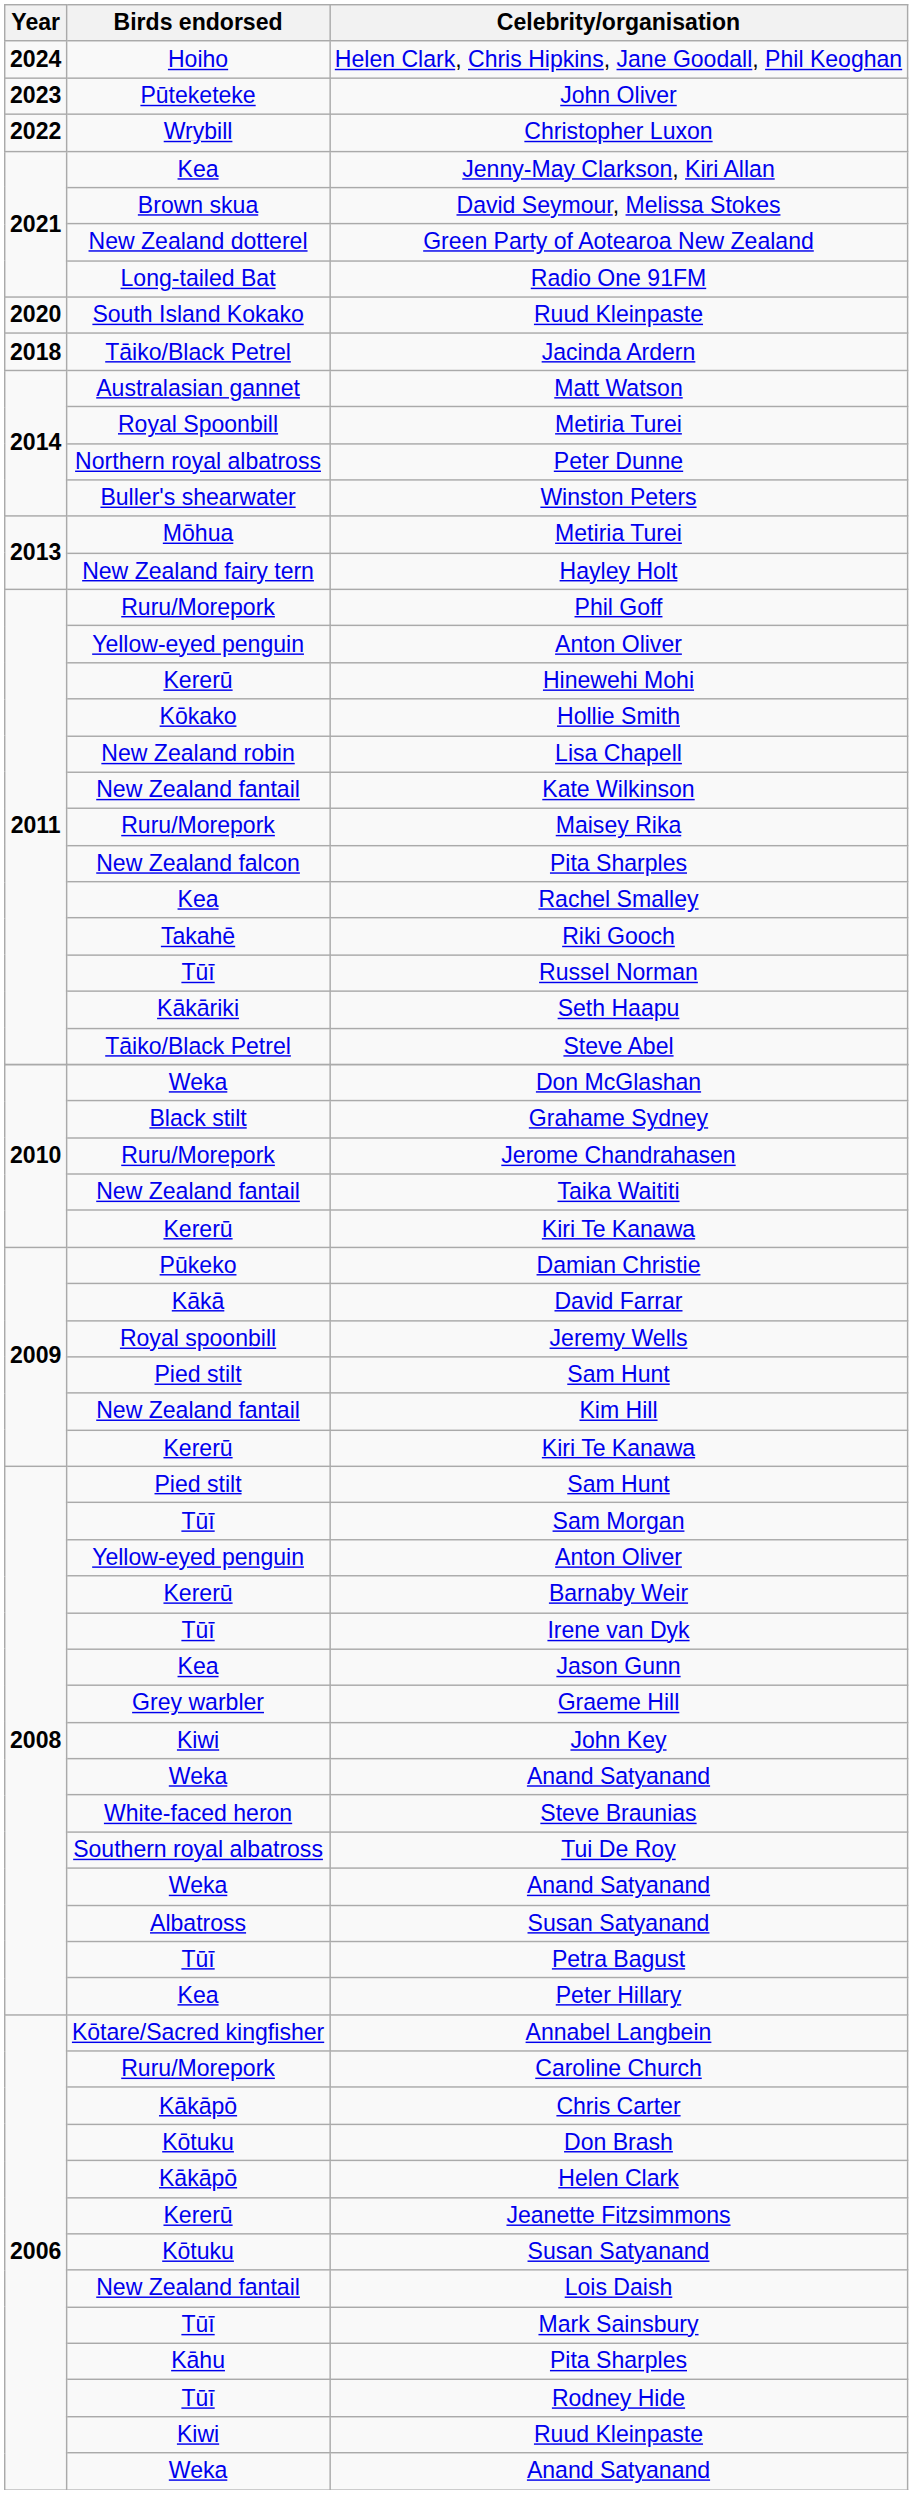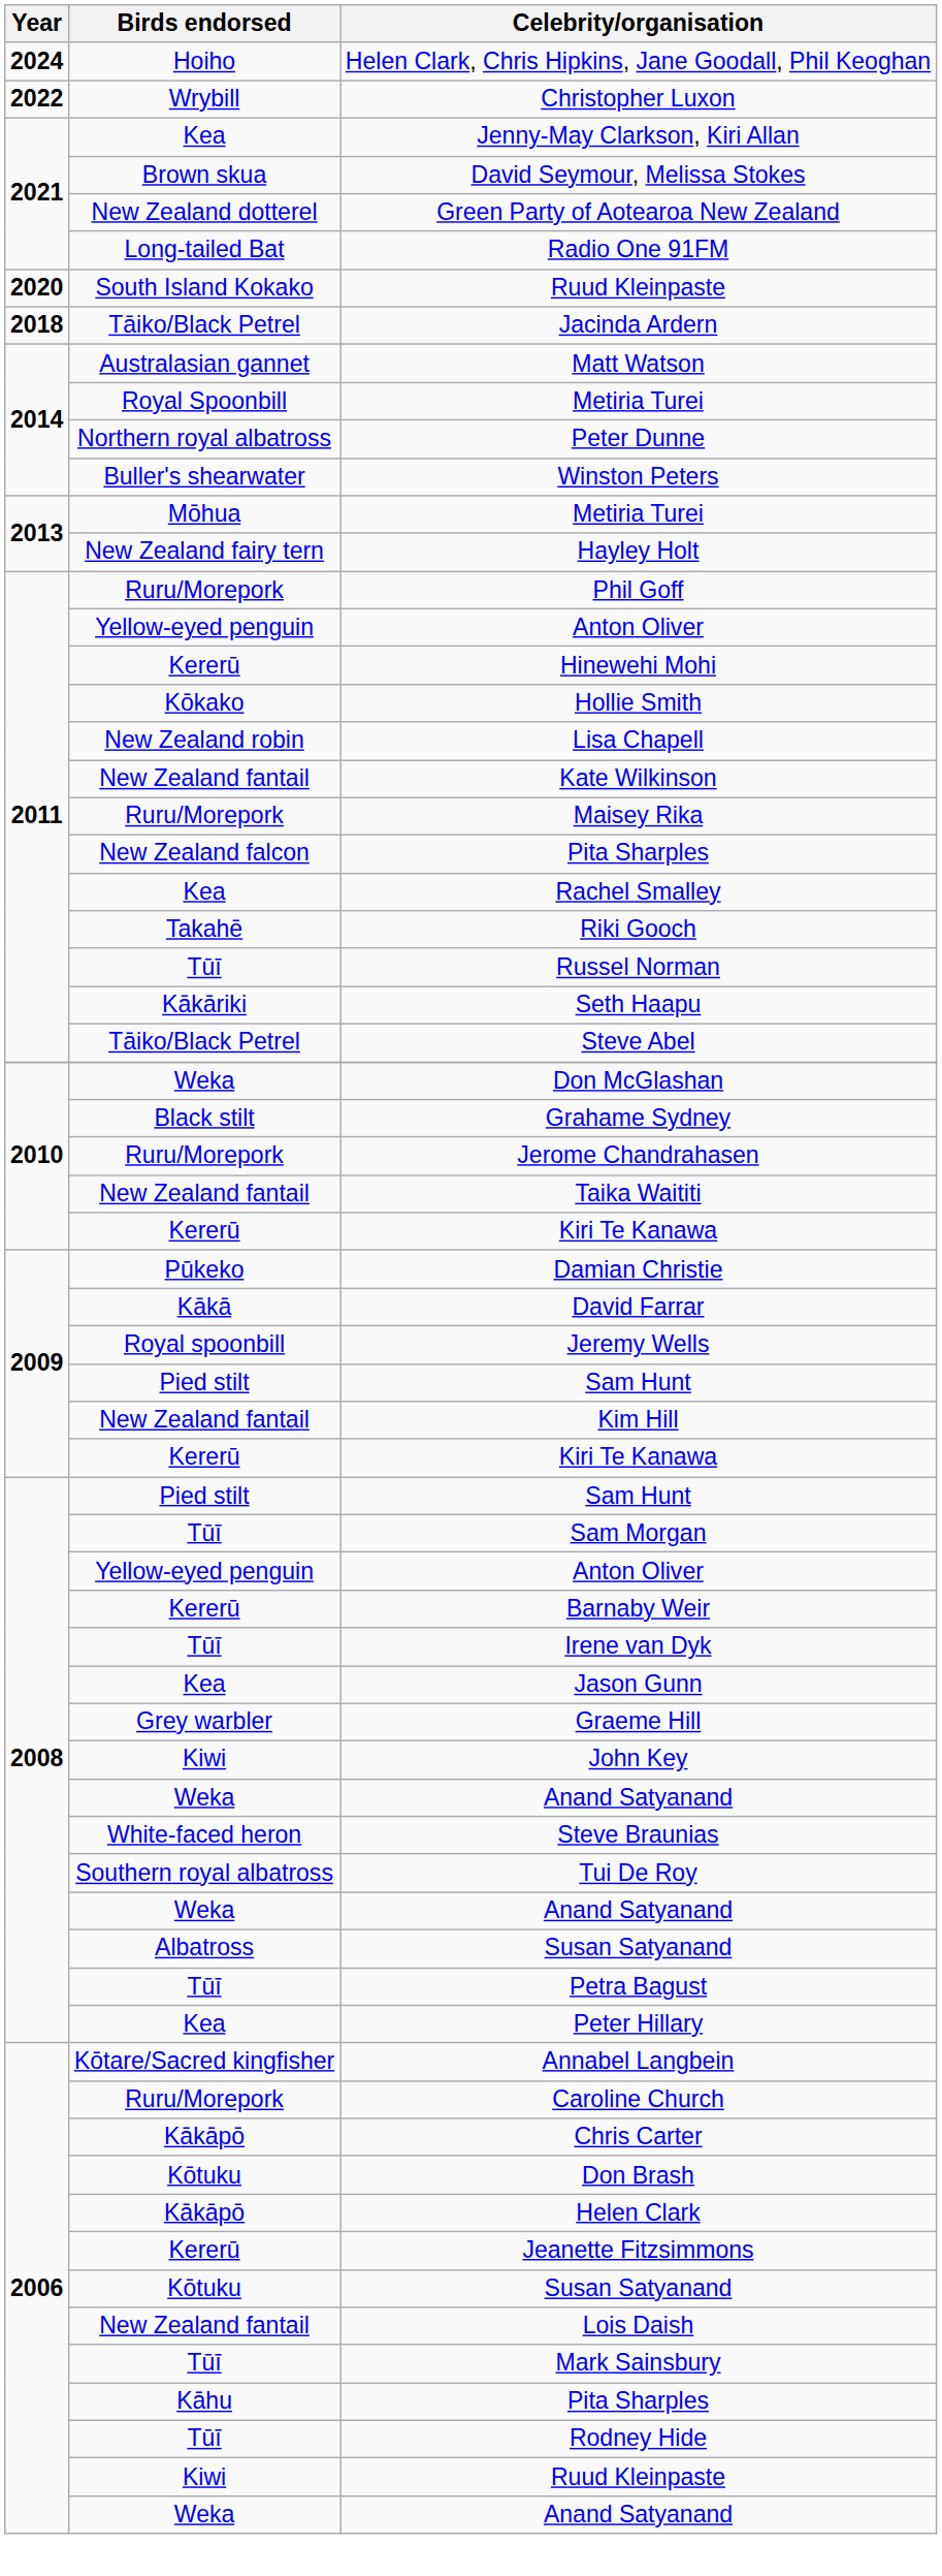 <table class="wikitable" border="2" style="text-align:center">
 <tr>
 <th>Year</th>
 <th>Birds endorsed</th>
 <th>Celebrity/organisation</th>
 </tr>
 <tr>
 <td><strong>2024</strong></td>
 <td><a href='#'>Hoiho</a></td>
 <td><a href='#'>Helen Clark</a>, <a href='#'>Chris Hipkins</a>, <a href='#'>Jane Goodall</a>, <a href='#'>Phil Keoghan</a></td>
-</tr>
-<tr>
-<td><strong>2023</strong></td>
-<td><a href='#'>Pūteketeke</a></td>
-<td><a href='#'>John Oliver</a></td>
 </tr>
 <tr>
 <td><strong>2022</strong></td>
 <td><a href='#'>Wrybill</a></td>
 <td><a href='#'>Christopher Luxon</a></td>
 </tr>
 <tr>
 <td rowspan="4"><strong>2021</strong></td>
 <td><a href='#'>Kea</a></td>
 <td><a href='#'>Jenny-May Clarkson</a>, <a href='#'>Kiri Allan</a></td>
 </tr>
 <tr>
 <td><a href='#'>Brown skua</a></td>
 <td><a href='#'>David Seymour</a>, <a href='#'>Melissa Stokes</a></td>
 </tr>
 <tr>
 <td><a href='#'>New Zealand dotterel</a></td>
 <td><a href='#'>Green Party of Aotearoa New Zealand</a></td>
 </tr>
 <tr>
 <td><a href='#'>Long-tailed Bat</a></td>
 <td><a href='#'>Radio One 91FM</a></td>
 </tr>
 <tr>
 <td><strong>2020</strong></td>
 <td><a href='#'>South Island Kokako</a></td>
 <td><a href='#'>Ruud Kleinpaste</a></td>
 </tr>
 <tr>
 <td><strong>2018</strong></td>
 <td><a href='#'>Tāiko/Black Petrel</a></td>
 <td><a href='#'>Jacinda Ardern</a></td>
 </tr>
 <tr>
 <td rowspan="4" scope="row"><strong>2014</strong></td>
 <td><a href='#'>Australasian gannet</a></td>
 <td><a href='#'>Matt Watson</a></td>
 </tr>
 <tr>
 <td><a href='#'>Royal Spoonbill</a></td>
 <td><a href='#'>Metiria Turei</a></td>
 </tr>
 <tr>
 <td><a href='#'>Northern royal albatross</a></td>
 <td><a href='#'>Peter Dunne</a></td>
 </tr>
 <tr>
 <td><a href='#'>Buller's shearwater</a></td>
 <td><a href='#'>Winston Peters</a></td>
 </tr>
 <tr>
 <td rowspan="2" scope="row"><strong>2013</strong></td>
 <td><a href='#'>Mōhua</a></td>
 <td><a href='#'>Metiria Turei</a></td>
 </tr>
 <tr>
 <td><a href='#'>New Zealand fairy tern</a></td>
 <td><a href='#'>Hayley Holt</a></td>
 </tr>
 <tr>
 <td rowspan="13" scope="row"><strong>2011</strong></td>
 <td><a href='#'>Ruru/Morepork</a></td>
 <td><a href='#'>Phil Goff</a></td>
 </tr>
 <tr>
 <td><a href='#'>Yellow-eyed penguin</a></td>
 <td><a href='#'>Anton Oliver</a></td>
 </tr>
 <tr>
 <td><a href='#'>Kererū</a></td>
 <td><a href='#'>Hinewehi Mohi</a></td>
 </tr>
 <tr>
 <td><a href='#'>Kōkako</a></td>
 <td><a href='#'>Hollie Smith</a></td>
 </tr>
 <tr>
 <td><a href='#'>New Zealand robin</a></td>
 <td><a href='#'>Lisa Chapell</a> </td>
 </tr>
 <tr>
 <td><a href='#'>New Zealand fantail</a></td>
 <td><a href='#'>Kate Wilkinson</a></td>
 </tr>
 <tr>
 <td><a href='#'>Ruru/Morepork</a></td>
 <td><a href='#'>Maisey Rika</a></td>
 </tr>
 <tr>
 <td><a href='#'>New Zealand falcon</a></td>
 <td><a href='#'>Pita Sharples</a></td>
 </tr>
 <tr>
 <td><a href='#'>Kea</a></td>
 <td><a href='#'>Rachel Smalley</a></td>
 </tr>
 <tr>
 <td><a href='#'>Takahē</a></td>
 <td><a href='#'>Riki Gooch</a></td>
 </tr>
 <tr>
 <td><a href='#'>Tūī</a></td>
 <td><a href='#'>Russel Norman</a></td>
 </tr>
 <tr>
 <td><a href='#'>Kākāriki</a></td>
 <td><a href='#'>Seth Haapu</a></td>
 </tr>
 <tr>
 <td><a href='#'>Tāiko/Black Petrel</a></td>
 <td><a href='#'>Steve Abel</a></td>
 </tr>
 <tr>
 </tr>
 <tr>
 <td rowspan="5" scope="row"><strong>2010</strong></td>
 <td><a href='#'>Weka</a></td>
 <td><a href='#'>Don McGlashan</a></td>
 </tr>
 <tr>
 <td><a href='#'>Black stilt</a></td>
 <td><a href='#'>Grahame Sydney</a></td>
 </tr>
 <tr>
 <td><a href='#'>Ruru/Morepork</a></td>
 <td><a href='#'>Jerome Chandrahasen</a></td>
 </tr>
 <tr>
 <td><a href='#'>New Zealand fantail</a></td>
 <td><a href='#'>Taika Waititi</a></td>
 </tr>
 <tr>
 <td><a href='#'>Kererū</a></td>
 <td><a href='#'>Kiri Te Kanawa</a></td>
 </tr>
 <tr>
 <td rowspan="6" scope="row"><strong>2009</strong></td>
 <td><a href='#'>Pūkeko</a></td>
 <td><a href='#'>Damian Christie</a></td>
 </tr>
 <tr>
 <td><a href='#'>Kākā</a></td>
 <td><a href='#'>David Farrar</a></td>
 </tr>
 <tr>
 <td><a href='#'>Royal spoonbill</a></td>
 <td><a href='#'>Jeremy Wells</a></td>
 </tr>
 <tr>
 <td><a href='#'>Pied stilt</a></td>
 <td><a href='#'>Sam Hunt</a></td>
 </tr>
 <tr>
 <td><a href='#'>New Zealand fantail</a></td>
 <td><a href='#'>Kim Hill</a></td>
 </tr>
 <tr>
 <td><a href='#'>Kererū</a></td>
 <td><a href='#'>Kiri Te Kanawa</a></td>
 </tr>
 <tr>
 <td rowspan="15" scope="row"><strong>2008</strong></td>
 <td><a href='#'>Pied stilt</a></td>
 <td><a href='#'>Sam Hunt</a></td>
 </tr>
 <tr>
 <td><a href='#'>Tūī</a></td>
 <td><a href='#'>Sam Morgan</a></td>
 </tr>
 <tr>
 <td><a href='#'>Yellow-eyed penguin</a></td>
 <td><a href='#'>Anton Oliver</a></td>
 </tr>
 <tr>
 <td><a href='#'>Kererū</a></td>
 <td><a href='#'>Barnaby Weir</a></td>
 </tr>
 <tr>
 <td><a href='#'>Tūī</a></td>
 <td><a href='#'>Irene van Dyk</a></td>
 </tr>
 <tr>
 <td><a href='#'>Kea</a></td>
 <td><a href='#'>Jason Gunn</a></td>
 </tr>
 <tr>
 <td><a href='#'>Grey warbler</a></td>
 <td><a href='#'>Graeme Hill</a></td>
 </tr>
 <tr>
 <td><a href='#'>Kiwi</a></td>
 <td><a href='#'>John Key</a></td>
 </tr>
 <tr>
 <td><a href='#'>Weka</a></td>
 <td><a href='#'>Anand Satyanand</a></td>
 </tr>
 <tr>
 <td><a href='#'>White-faced heron</a></td>
 <td><a href='#'>Steve Braunias</a></td>
 </tr>
 <tr>
 <td><a href='#'>Southern royal albatross</a></td>
 <td><a href='#'>Tui De Roy</a></td>
 </tr>
 <tr>
 <td><a href='#'>Weka</a></td>
 <td><a href='#'>Anand Satyanand</a></td>
 </tr>
 <tr>
 <td><a href='#'>Albatross</a></td>
 <td><a href='#'>Susan Satyanand</a></td>
 </tr>
 <tr>
 <td><a href='#'>Tūī</a></td>
 <td><a href='#'>Petra Bagust</a></td>
 </tr>
 <tr>
 <td><a href='#'>Kea</a></td>
 <td><a href='#'>Peter Hillary</a></td>
 </tr>
 <tr>
 <td rowspan="13" scope="row"><strong>2006</strong></td>
 <td><a href='#'>Kōtare/Sacred kingfisher</a></td>
 <td><a href='#'>Annabel Langbein</a></td>
 </tr>
 <tr>
 <td><a href='#'>Ruru/Morepork</a></td>
 <td><a href='#'>Caroline Church</a></td>
 </tr>
 <tr>
 <td><a href='#'>Kākāpō</a></td>
 <td><a href='#'>Chris Carter</a></td>
 </tr>
 <tr>
 <td><a href='#'>Kōtuku</a></td>
 <td><a href='#'>Don Brash</a></td>
 </tr>
 <tr>
 <td><a href='#'>Kākāpō</a></td>
 <td><a href='#'>Helen Clark</a></td>
 </tr>
 <tr>
 <td><a href='#'>Kererū</a></td>
 <td><a href='#'>Jeanette Fitzsimmons</a></td>
 </tr>
 <tr>
 <td><a href='#'>Kōtuku</a></td>
 <td><a href='#'>Susan Satyanand</a></td>
 </tr>
 <tr>
 <td><a href='#'>New Zealand fantail</a></td>
 <td><a href='#'>Lois Daish</a></td>
 </tr>
 <tr>
 <td><a href='#'>Tūī</a></td>
 <td><a href='#'>Mark Sainsbury</a></td>
 </tr>
 <tr>
 <td><a href='#'>Kāhu</a></td>
 <td><a href='#'>Pita Sharples</a></td>
 </tr>
 <tr>
 <td><a href='#'>Tūī</a></td>
 <td><a href='#'>Rodney Hide</a></td>
 </tr>
 <tr>
 <td><a href='#'>Kiwi</a></td>
 <td><a href='#'>Ruud Kleinpaste</a></td>
 </tr>
 <tr>
 <td><a href='#'>Weka</a></td>
 <td><a href='#'>Anand Satyanand</a></td>
 </tr>
 </table>
